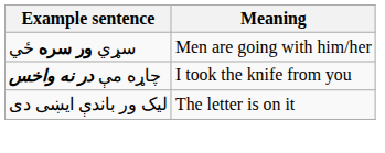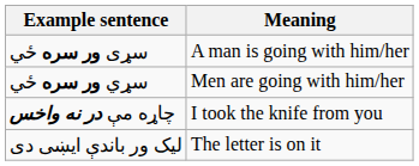 <table class="wikitable">
 <tr>
 <th>Example sentence</th>
 <th>Meaning</th>
+</tr>
+<tr>
+<td>سړی <strong>ور سره</strong> ځي</td>
+<td>A man is going with him/her</td>
 </tr>
 <tr>
 <td>سړي <strong>ور سره</strong> ځي</td>
 <td>Men are going with him/her</td>
 </tr>
 <tr>
 <td>چاړه مې <strong><em>در<em> نه<strong> واخس</td>
 <td>I took the knife from you</td>
 </tr>
 <tr>
 <td>ليک </em></strong>ور</em> باندې</strong> ايښی دی</td>
 <td>The letter is on it</td>
 </tr>
 </table>
